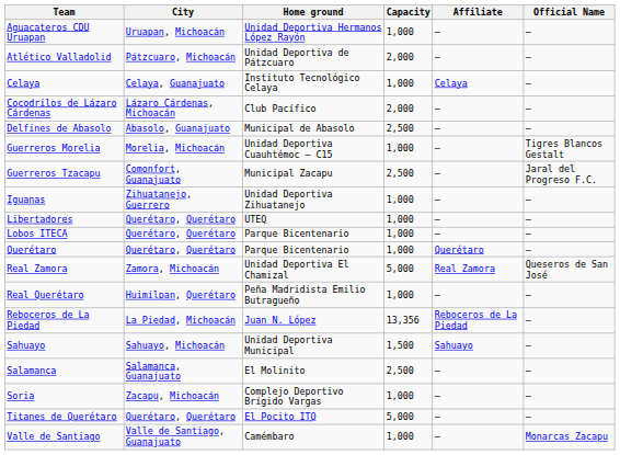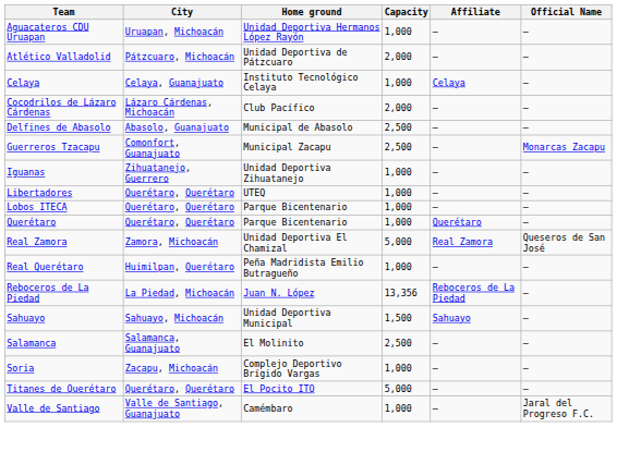 <table class="wikitable sortable">
 <tr>
 <th>Team</th>
 <th>City</th>
 <th>Home ground</th>
 <th>Capacity</th>
 <th>Affiliate</th>
 <th>Official Name</th>
 </tr>
 <tr>
 <td><a href='#'>Aguacateros CDU Uruapan</a></td>
 <td><a href='#'>Uruapan</a>, <a href='#'>Michoacán</a></td>
 <td><a href='#'>Unidad Deportiva Hermanos López Rayón</a></td>
 <td>1,000</td>
 <td>–</td>
 <td>–</td>
 </tr>
 <tr>
 <td><a href='#'>Atlético Valladolid</a></td>
 <td><a href='#'>Pátzcuaro</a>, <a href='#'>Michoacán</a></td>
 <td>Unidad Deportiva de Pátzcuaro</td>
 <td>2,000</td>
 <td>–</td>
 <td>–</td>
 </tr>
 <tr>
 <td><a href='#'>Celaya</a></td>
 <td><a href='#'>Celaya</a>, <a href='#'>Guanajuato</a></td>
 <td>Instituto Tecnológico Celaya</td>
 <td>1,000</td>
 <td><a href='#'>Celaya</a></td>
 <td>–</td>
 </tr>
 <tr>
 <td><a href='#'>Cocodrilos de Lázaro Cárdenas</a></td>
 <td><a href='#'>Lázaro Cárdenas</a>, <a href='#'>Michoacán</a></td>
 <td>Club Pacífico</td>
 <td>2,000</td>
 <td>–</td>
 <td>–</td>
 </tr>
 <tr>
 <td><a href='#'>Delfines de Abasolo</a></td>
 <td><a href='#'>Abasolo</a>, <a href='#'>Guanajuato</a></td>
 <td>Municipal de Abasolo</td>
 <td>2,500</td>
 <td>–</td>
 <td>–</td>
 </tr>
 <tr>
-<td><a href='#'>Guerreros Morelia</a></td>
-<td><a href='#'>Morelia</a>, <a href='#'>Michoacán</a></td>
-<td>Unidad Deportiva Cuauhtémoc – C15</td>
-<td>1,000</td>
-<td>–</td>
-<td>Tigres Blancos Gestalt</td>
-</tr>
-<tr>
 <td><a href='#'>Guerreros Tzacapu</a></td>
 <td><a href='#'>Comonfort</a>, <a href='#'>Guanajuato</a></td>
 <td>Municipal Zacapu</td>
 <td>2,500</td>
 <td>–</td>
-<td>Jaral del Progreso F.C.</td>
+<td><a href='#'>Monarcas Zacapu</a></td>
 </tr>
 <tr>
 <td><a href='#'>Iguanas</a></td>
 <td><a href='#'>Zihuatanejo</a>, <a href='#'>Guerrero</a></td>
 <td>Unidad Deportiva Zihuatanejo</td>
 <td>1,000</td>
 <td>–</td>
 <td>–</td>
 </tr>
 <tr>
 <td><a href='#'>Libertadores</a></td>
 <td><a href='#'>Querétaro</a>, <a href='#'>Querétaro</a></td>
 <td>UTEQ</td>
 <td>1,000</td>
 <td>–</td>
 <td>–</td>
 </tr>
 <tr>
 <td><a href='#'>Lobos ITECA</a></td>
 <td><a href='#'>Querétaro</a>, <a href='#'>Querétaro</a></td>
 <td>Parque Bicentenario</td>
 <td>1,000</td>
 <td>–</td>
 <td>–</td>
 </tr>
 <tr>
 <td><a href='#'>Querétaro</a></td>
 <td><a href='#'>Querétaro</a>, <a href='#'>Querétaro</a></td>
 <td>Parque Bicentenario</td>
 <td>1,000</td>
 <td><a href='#'>Querétaro</a></td>
 <td>–</td>
 </tr>
 <tr>
 <td><a href='#'>Real Zamora</a></td>
 <td><a href='#'>Zamora</a>, <a href='#'>Michoacán</a></td>
 <td>Unidad Deportiva El Chamizal</td>
 <td>5,000</td>
 <td><a href='#'>Real Zamora</a></td>
 <td>Queseros de San José</td>
 </tr>
 <tr>
 <td><a href='#'>Real Querétaro</a></td>
 <td><a href='#'>Huimilpan</a>, <a href='#'>Querétaro</a></td>
 <td>Peña Madridista Emilio Butragueño</td>
 <td>1,000</td>
 <td>–</td>
 <td>–</td>
 </tr>
 <tr>
 <td><a href='#'>Reboceros de La Piedad</a></td>
 <td><a href='#'>La Piedad</a>, <a href='#'>Michoacán</a></td>
 <td><a href='#'>Juan N. López</a></td>
 <td>13,356</td>
 <td><a href='#'>Reboceros de La Piedad</a></td>
 <td>–</td>
 </tr>
 <tr>
 <td><a href='#'>Sahuayo</a></td>
 <td><a href='#'>Sahuayo</a>, <a href='#'>Michoacán</a></td>
 <td>Unidad Deportiva Municipal</td>
 <td>1,500</td>
 <td><a href='#'>Sahuayo</a></td>
 <td>–</td>
 </tr>
 <tr>
 <td><a href='#'>Salamanca</a></td>
 <td><a href='#'>Salamanca</a>, <a href='#'>Guanajuato</a></td>
 <td>El Molinito</td>
 <td>2,500</td>
 <td>–</td>
 <td>–</td>
 </tr>
 <tr>
 <td><a href='#'>Soria</a></td>
 <td><a href='#'>Zacapu</a>, <a href='#'>Michoacán</a></td>
 <td>Complejo Deportivo Brígido Vargas</td>
 <td>1,000</td>
 <td>–</td>
 <td>–</td>
 </tr>
 <tr>
 <td><a href='#'>Titanes de Querétaro</a></td>
 <td><a href='#'>Querétaro</a>, <a href='#'>Querétaro</a></td>
 <td><a href='#'>El Pocito ITQ</a></td>
 <td>5,000</td>
 <td>–</td>
 <td>–</td>
 </tr>
 <tr>
 <td><a href='#'>Valle de Santiago</a></td>
 <td><a href='#'>Valle de Santiago</a>, <a href='#'>Guanajuato</a></td>
 <td>Camémbaro</td>
 <td>1,000</td>
 <td>–</td>
-<td><a href='#'>Monarcas Zacapu</a></td>
+<td>Jaral del Progreso F.C.</td>
 </tr>
 </table>
